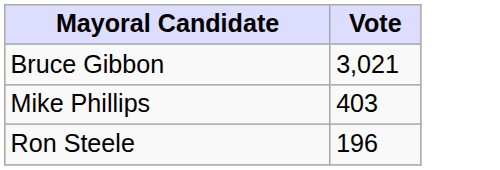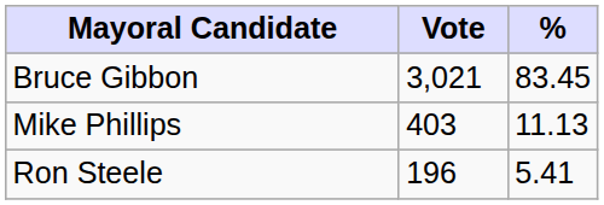 <table class="wikitable">
 <tr>
 <th style="background:#ddf; width:200px;">Mayoral Candidate </th>
 <th style="background:#ddf; width:50px;">Vote</th>
+<th style="background:#ddf; width:30px;">%</th>
 </tr>
 <tr>
 <td>Bruce Gibbon</td>
 <td>3,021</td>
+<td>83.45</td>
 </tr>
 <tr>
 <td>Mike Phillips</td>
 <td>403</td>
+<td>11.13</td>
 </tr>
 <tr>
 <td>Ron Steele</td>
 <td>196</td>
+<td>5.41</td>
 </tr>
 </table>
